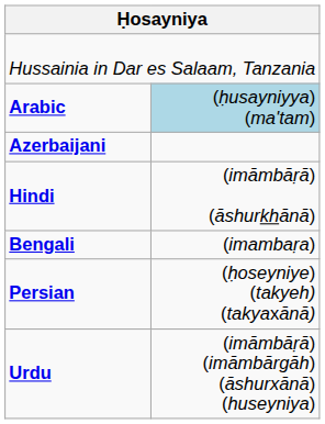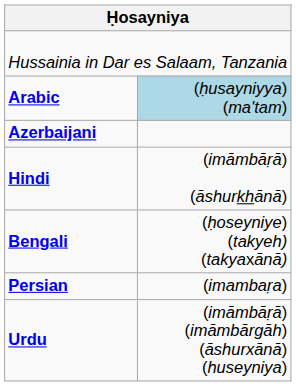 <table class="wikitable" align="right">
 <tr>
 <th colspan="2" align="center" bgcolor="#CCCCCC"><strong>Ḥosayniya</strong></th>
 </tr>
 <tr>
 <td colspan="2" align="center"> <br><em>Hussainia in Dar es Salaam, Tanzania</em></td>
 </tr>
 <tr>
 <td colspan="1" align="left"><strong><a href='#'>Arabic</a></strong></td>
 <td colspan="1" align="right" style="background: lightblue;"> (<em>ḥusayniyya</em>) <br>  (<em>ma'tam</em>)</td>
 </tr>
 <tr>
 <td colspan="1" align="left"><strong><a href='#'>Azerbaijani</a></strong></td>
 <td colspan="1" align="right"></td>
 </tr>
 <tr>
 <td colspan="1" align="left"><strong><a href='#'>Hindi</a></strong></td>
 <td colspan="1" align="right"> (<em>imāmbāṛā</em>) <br><br> (<em>āshur<u>kh</u>ānā</em>)</td>
 </tr>
 <tr>
 <td colspan="1" align="left"><strong><a href='#'>Bengali</a></strong></td>
-<td colspan="1" align="right"> (<em>imambaṛa</em>)</td>
+<td colspan="1" align="right"> (<em>ḥoseyniye</em>)<br> (<em>takyeh)</em><br> (<em>takya</em>x<em>ānā)</em></td>
 </tr>
 <tr>
 <td colspan="1" align="left"><strong><a href='#'>Persian</a></strong></td>
-<td colspan="1" align="right"> (<em>ḥoseyniye</em>)<br> (<em>takyeh)</em><br> (<em>takya</em>x<em>ānā)</em></td>
+<td colspan="1" align="right"> (<em>imambaṛa</em>)</td>
 </tr>
 <tr>
 <td colspan="1" align="left"><strong><a href='#'>Urdu</a></strong></td>
 <td colspan="1" align="right"> (<em>imāmbāṛā</em>) <br>  (<em>imāmbārgāh</em>) <br>  (<em>āshurxānā</em>) <br>  (<em>huseyniya</em>)</td>
 </tr>
 </table>
